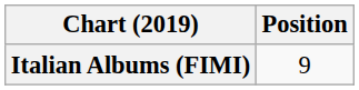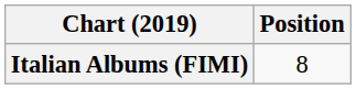 <table class="wikitable plainrowheaders" style="text-align:center">
 <tr>
 <th scope="col">Chart (2019)</th>
 <th scope="col">Position</th>
 </tr>
 <tr>
 <th scope="row">Italian Albums (FIMI)</th>
-<td>9</td>
+<td>8</td>
 </tr>
 </table>
